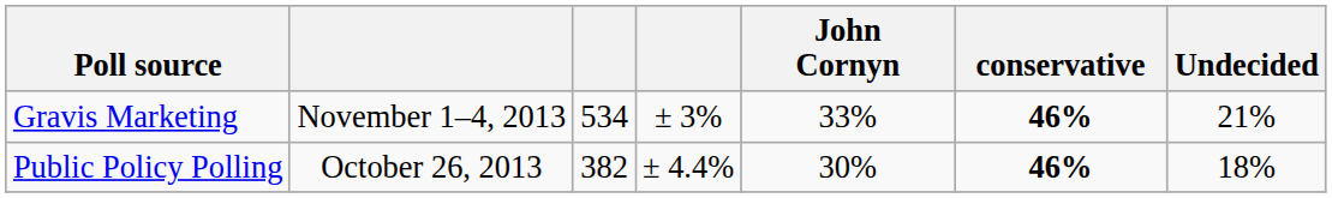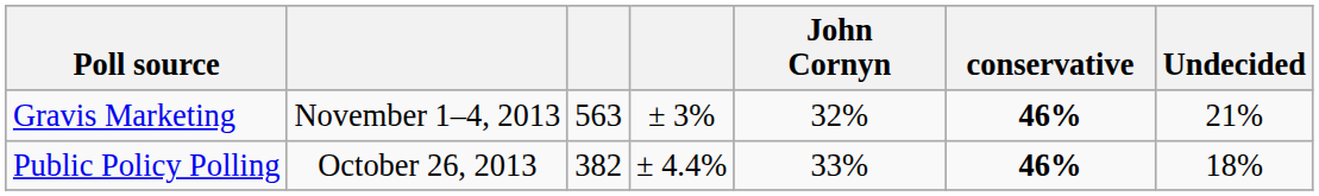 <table class="wikitable" style="text-align:center">
 <tr valign= bottom>
 <th>Poll source</th>
 <th></th>
 <th></th>
 <th></th>
 <th style="width:100px;">John<br>Cornyn</th>
 <th style="width:100px;"><br>conservative</th>
 <th>Undecided</th>
 </tr>
 <tr>
 <td align=left><a href='#'>Gravis Marketing</a></td>
 <td>November 1–4, 2013</td>
-<td>534</td>
+<td>563</td>
 <td>± 3%</td>
-<td>33%</td>
+<td>32%</td>
 <td><strong>46%</strong></td>
 <td>21%</td>
 </tr>
 <tr>
 <td align=left><a href='#'>Public Policy Polling</a></td>
 <td>October 26, 2013</td>
 <td>382</td>
 <td>± 4.4%</td>
-<td>30%</td>
+<td>33%</td>
 <td><strong>46%</strong></td>
 <td>18%</td>
 </tr>
 </table>
